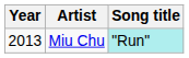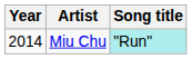 <table class="wikitable sortable">
 <tr>
 <th>Year</th>
 <th>Artist</th>
 <th>Song title</th>
 </tr>
 <tr>
-<td>2013</td>
+<td>2014</td>
 <td><a href='#'>Miu Chu</a></td>
 <td style="background: paleturquoise;">"Run"</td>
 </tr>
 </table>
